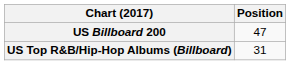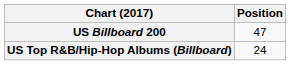 <table class="wikitable sortable plainrowheaders" style="text-align:center">
 <tr>
 <th scope="col">Chart (2017)</th>
 <th scope="col">Position</th>
 </tr>
 <tr>
 <th scope="row">US <em>Billboard</em> 200</th>
 <td>47</td>
 </tr>
 <tr>
 <th scope="row">US Top R&B/Hip-Hop Albums (<em>Billboard</em>)</th>
-<td>31</td>
+<td>24</td>
 </tr>
 </table>
